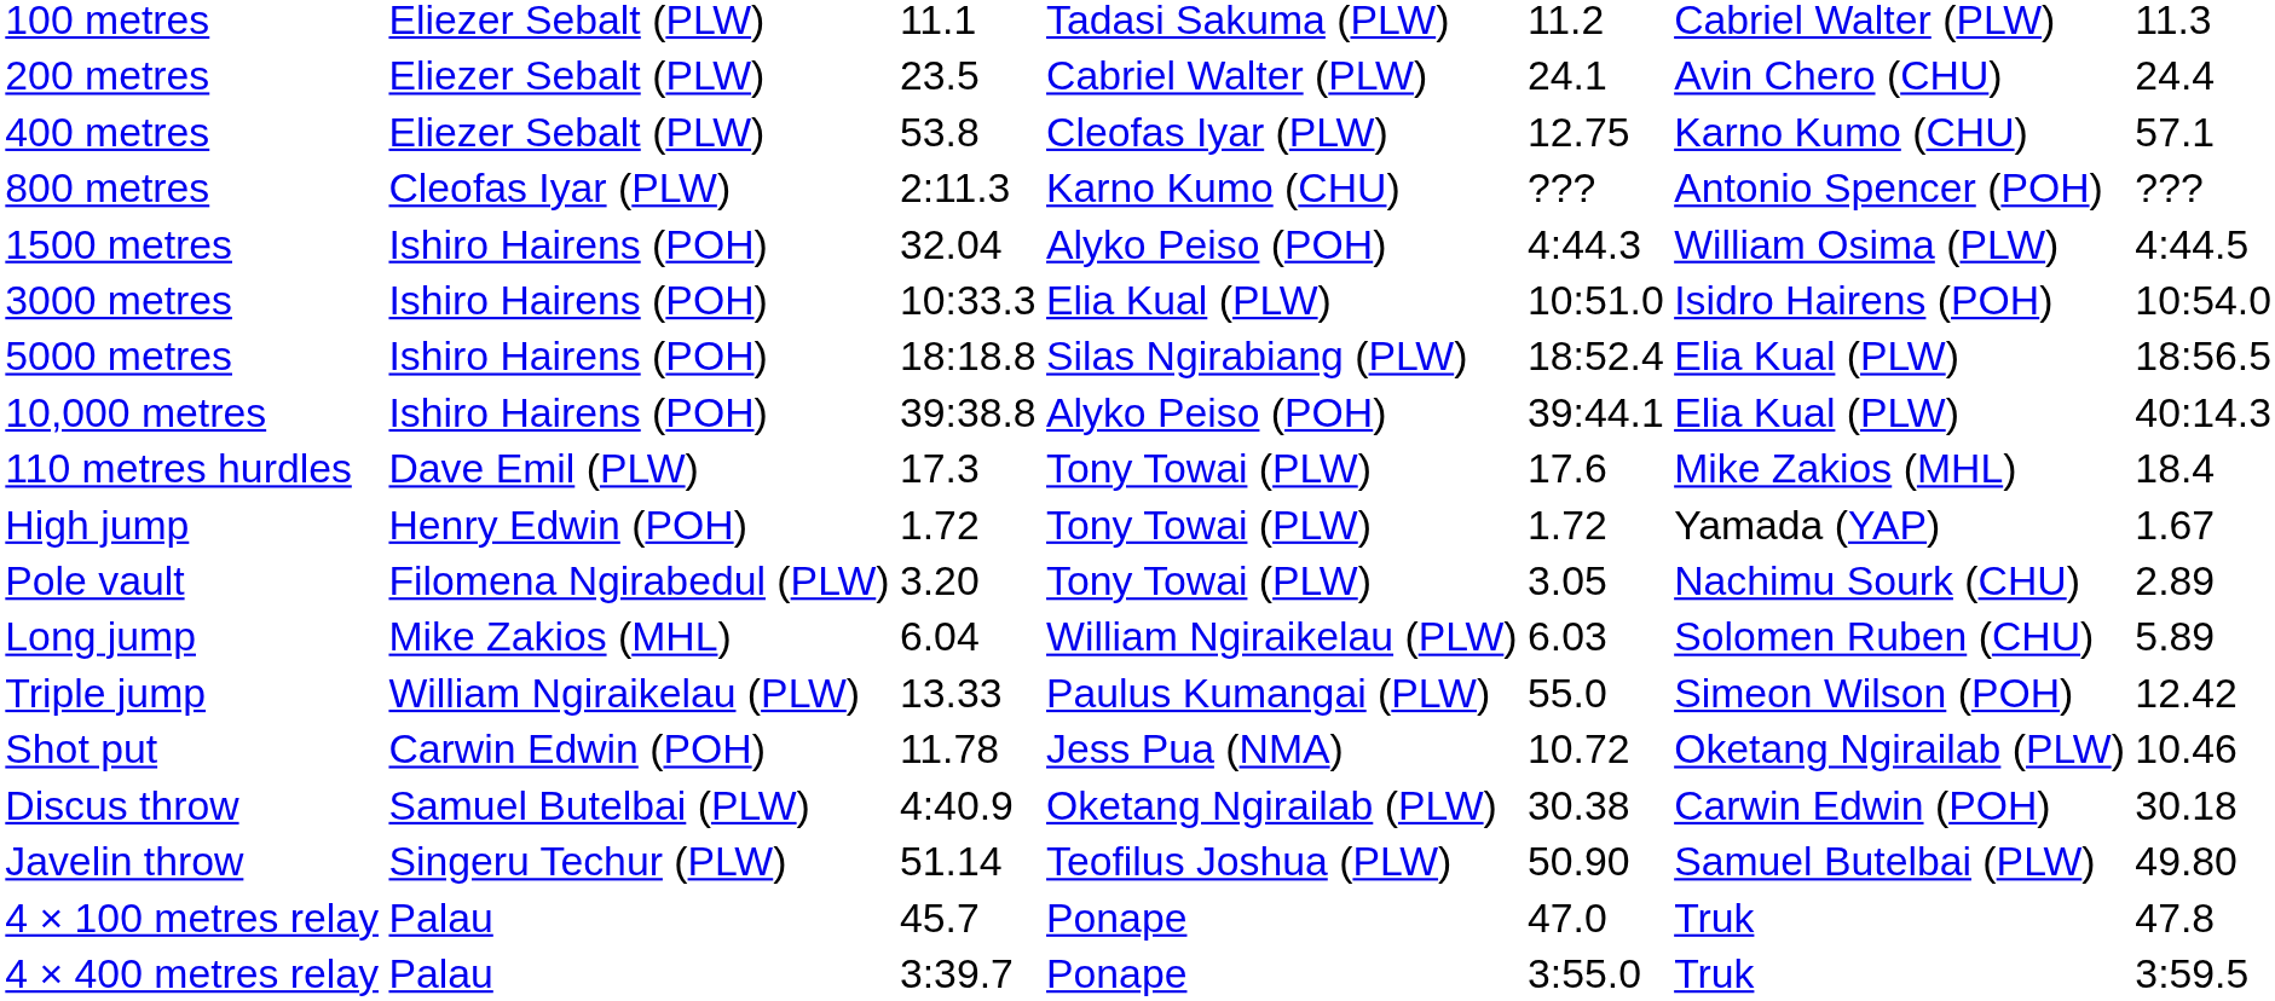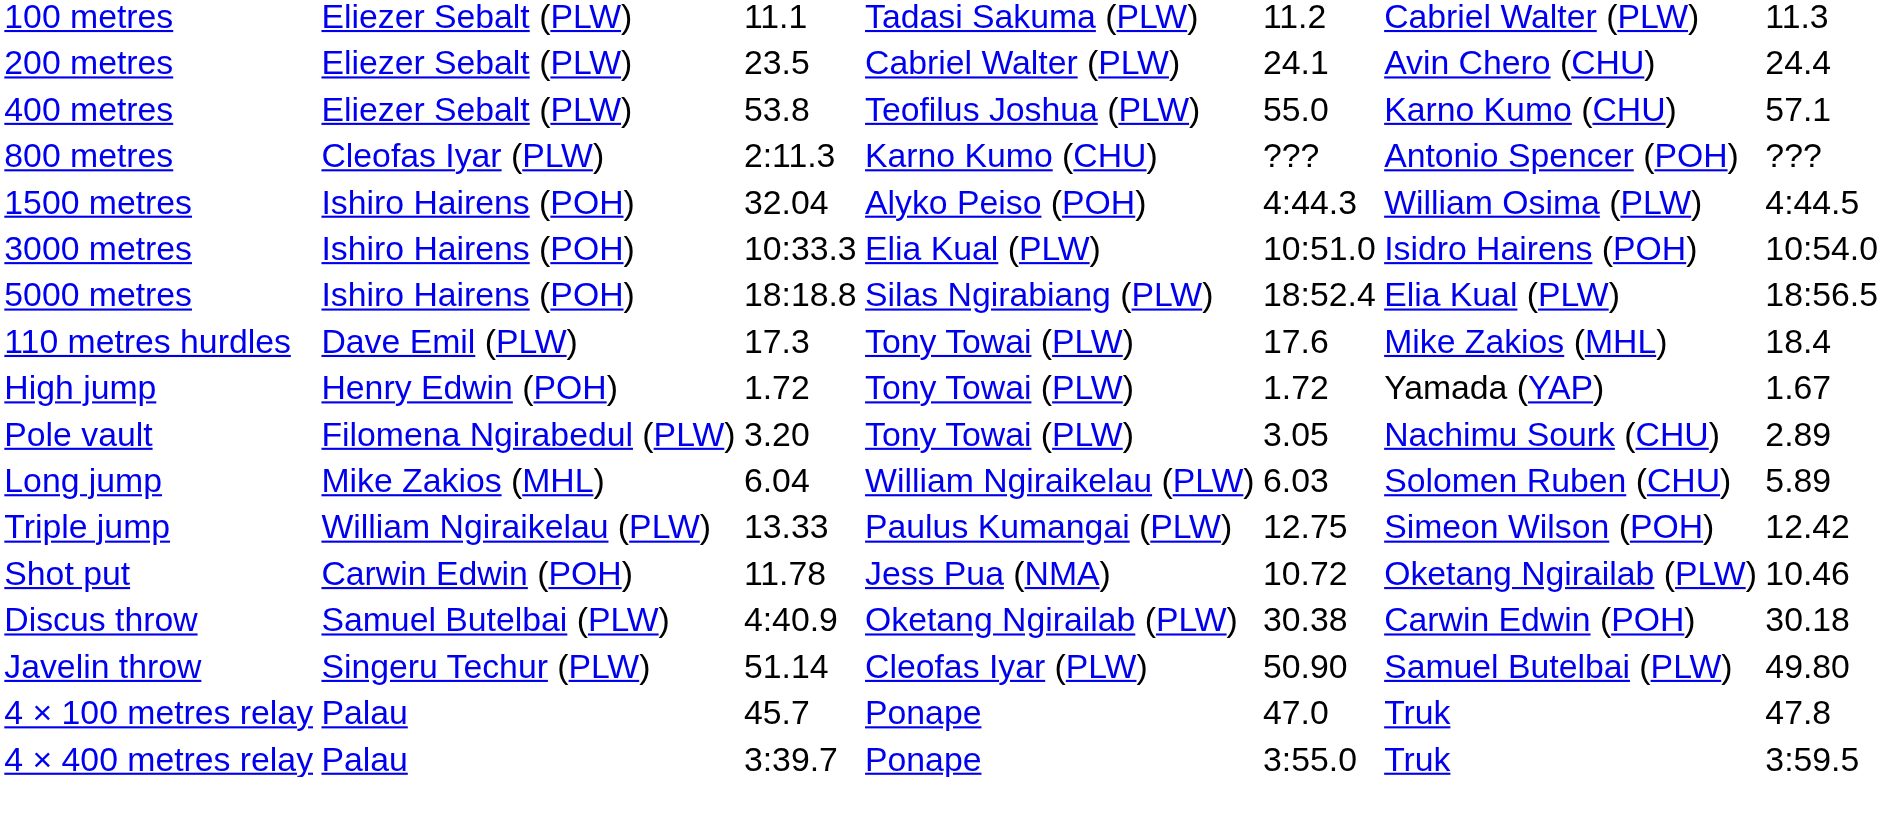 <table>
 <tr>
 <td><a href='#'>100 metres</a></td>
 <td> <a href='#'>Eliezer Sebalt</a> (<a href='#'>PLW</a>)</td>
 <td>11.1</td>
 <td> <a href='#'>Tadasi Sakuma</a> (<a href='#'>PLW</a>)</td>
 <td>11.2</td>
 <td> <a href='#'>Cabriel Walter</a> (<a href='#'>PLW</a>)</td>
 <td>11.3</td>
 </tr>
 <tr>
 <td><a href='#'>200 metres</a></td>
 <td> <a href='#'>Eliezer Sebalt</a> (<a href='#'>PLW</a>)</td>
 <td>23.5</td>
 <td> <a href='#'>Cabriel Walter</a> (<a href='#'>PLW</a>)</td>
 <td>24.1</td>
 <td> <a href='#'>Avin Chero</a> (<a href='#'>CHU</a>)</td>
 <td>24.4</td>
 </tr>
 <tr>
 <td><a href='#'>400 metres</a></td>
 <td> <a href='#'>Eliezer Sebalt</a> (<a href='#'>PLW</a>)</td>
 <td>53.8</td>
-<td> <a href='#'>Cleofas Iyar</a> (<a href='#'>PLW</a>)</td>
-<td>12.75</td>
+<td> <a href='#'>Teofilus Joshua</a> (<a href='#'>PLW</a>)</td>
+<td>55.0</td>
 <td> <a href='#'>Karno Kumo</a> (<a href='#'>CHU</a>)</td>
 <td>57.1</td>
 </tr>
 <tr>
 <td><a href='#'>800 metres</a></td>
 <td> <a href='#'>Cleofas Iyar</a> (<a href='#'>PLW</a>)</td>
 <td>2:11.3</td>
 <td> <a href='#'>Karno Kumo</a> (<a href='#'>CHU</a>)</td>
 <td>???</td>
 <td> <a href='#'>Antonio Spencer</a> (<a href='#'>POH</a>)</td>
 <td>???</td>
 </tr>
 <tr>
 <td><a href='#'>1500 metres</a></td>
 <td> <a href='#'>Ishiro Hairens</a> (<a href='#'>POH</a>)</td>
 <td>32.04</td>
 <td> <a href='#'>Alyko Peiso</a> (<a href='#'>POH</a>)</td>
 <td>4:44.3</td>
 <td> <a href='#'>William Osima</a> (<a href='#'>PLW</a>)</td>
 <td>4:44.5</td>
 </tr>
 <tr>
 <td><a href='#'>3000 metres</a></td>
 <td> <a href='#'>Ishiro Hairens</a> (<a href='#'>POH</a>)</td>
 <td>10:33.3</td>
 <td> <a href='#'>Elia Kual</a> (<a href='#'>PLW</a>)</td>
 <td>10:51.0</td>
 <td> <a href='#'>Isidro Hairens</a> (<a href='#'>POH</a>)</td>
 <td>10:54.0</td>
 </tr>
 <tr>
 <td><a href='#'>5000 metres</a></td>
 <td> <a href='#'>Ishiro Hairens</a> (<a href='#'>POH</a>)</td>
 <td>18:18.8</td>
 <td> <a href='#'>Silas Ngirabiang</a> (<a href='#'>PLW</a>)</td>
 <td>18:52.4</td>
 <td> <a href='#'>Elia Kual</a> (<a href='#'>PLW</a>)</td>
 <td>18:56.5</td>
-</tr>
-<tr>
-<td><a href='#'>10,000 metres</a></td>
-<td> <a href='#'>Ishiro Hairens</a> (<a href='#'>POH</a>)</td>
-<td>39:38.8</td>
-<td> <a href='#'>Alyko Peiso</a> (<a href='#'>POH</a>)</td>
-<td>39:44.1</td>
-<td> <a href='#'>Elia Kual</a> (<a href='#'>PLW</a>)</td>
-<td>40:14.3</td>
 </tr>
 <tr>
 <td><a href='#'>110 metres hurdles</a></td>
 <td> <a href='#'>Dave Emil</a> (<a href='#'>PLW</a>)</td>
 <td>17.3</td>
 <td> <a href='#'>Tony Towai</a> (<a href='#'>PLW</a>)</td>
 <td>17.6</td>
 <td> <a href='#'>Mike Zakios</a> (<a href='#'>MHL</a>)</td>
 <td>18.4</td>
 </tr>
 <tr>
 <td><a href='#'>High jump</a></td>
 <td> <a href='#'>Henry Edwin</a> (<a href='#'>POH</a>)</td>
 <td>1.72</td>
 <td> <a href='#'>Tony Towai</a> (<a href='#'>PLW</a>)</td>
 <td>1.72</td>
 <td> Yamada (<a href='#'>YAP</a>)</td>
 <td>1.67</td>
 </tr>
 <tr>
 <td><a href='#'>Pole vault</a></td>
 <td> <a href='#'>Filomena Ngirabedul</a> (<a href='#'>PLW</a>)</td>
 <td>3.20</td>
 <td> <a href='#'>Tony Towai</a> (<a href='#'>PLW</a>)</td>
 <td>3.05</td>
 <td> <a href='#'>Nachimu Sourk</a> (<a href='#'>CHU</a>)</td>
 <td>2.89</td>
 </tr>
 <tr>
 <td><a href='#'>Long jump</a></td>
 <td> <a href='#'>Mike Zakios</a> (<a href='#'>MHL</a>)</td>
 <td>6.04</td>
 <td> <a href='#'>William Ngiraikelau</a> (<a href='#'>PLW</a>)</td>
 <td>6.03</td>
 <td> <a href='#'>Solomen Ruben</a> (<a href='#'>CHU</a>)</td>
 <td>5.89</td>
 </tr>
 <tr>
 <td><a href='#'>Triple jump</a></td>
 <td> <a href='#'>William Ngiraikelau</a> (<a href='#'>PLW</a>)</td>
 <td>13.33</td>
 <td> <a href='#'>Paulus Kumangai</a> (<a href='#'>PLW</a>)</td>
-<td>55.0</td>
+<td>12.75</td>
 <td> <a href='#'>Simeon Wilson</a> (<a href='#'>POH</a>)</td>
 <td>12.42</td>
 </tr>
 <tr>
 <td><a href='#'>Shot put</a></td>
 <td> <a href='#'>Carwin Edwin</a> (<a href='#'>POH</a>)</td>
 <td>11.78</td>
 <td> <a href='#'>Jess Pua</a> (<a href='#'>NMA</a>)</td>
 <td>10.72</td>
 <td> <a href='#'>Oketang Ngirailab</a> (<a href='#'>PLW</a>)</td>
 <td>10.46</td>
 </tr>
 <tr>
 <td><a href='#'>Discus throw</a></td>
 <td> <a href='#'>Samuel Butelbai</a> (<a href='#'>PLW</a>)</td>
 <td>4:40.9</td>
 <td> <a href='#'>Oketang Ngirailab</a> (<a href='#'>PLW</a>)</td>
 <td>30.38</td>
 <td> <a href='#'>Carwin Edwin</a> (<a href='#'>POH</a>)</td>
 <td>30.18</td>
 </tr>
 <tr>
 <td><a href='#'>Javelin throw</a></td>
 <td> <a href='#'>Singeru Techur</a> (<a href='#'>PLW</a>)</td>
 <td>51.14</td>
-<td> <a href='#'>Teofilus Joshua</a> (<a href='#'>PLW</a>)</td>
+<td> <a href='#'>Cleofas Iyar</a> (<a href='#'>PLW</a>)</td>
 <td>50.90</td>
 <td> <a href='#'>Samuel Butelbai</a> (<a href='#'>PLW</a>)</td>
 <td>49.80</td>
 </tr>
 <tr>
 <td><a href='#'>4 × 100 metres relay</a></td>
 <td> <a href='#'>Palau</a></td>
 <td>45.7</td>
 <td> <a href='#'>Ponape</a></td>
 <td>47.0</td>
 <td> <a href='#'>Truk</a></td>
 <td>47.8</td>
 </tr>
 <tr>
 <td><a href='#'>4 × 400 metres relay</a></td>
 <td> <a href='#'>Palau</a></td>
 <td>3:39.7</td>
 <td> <a href='#'>Ponape</a></td>
 <td>3:55.0</td>
 <td> <a href='#'>Truk</a></td>
 <td>3:59.5</td>
 </tr>
 </table>
